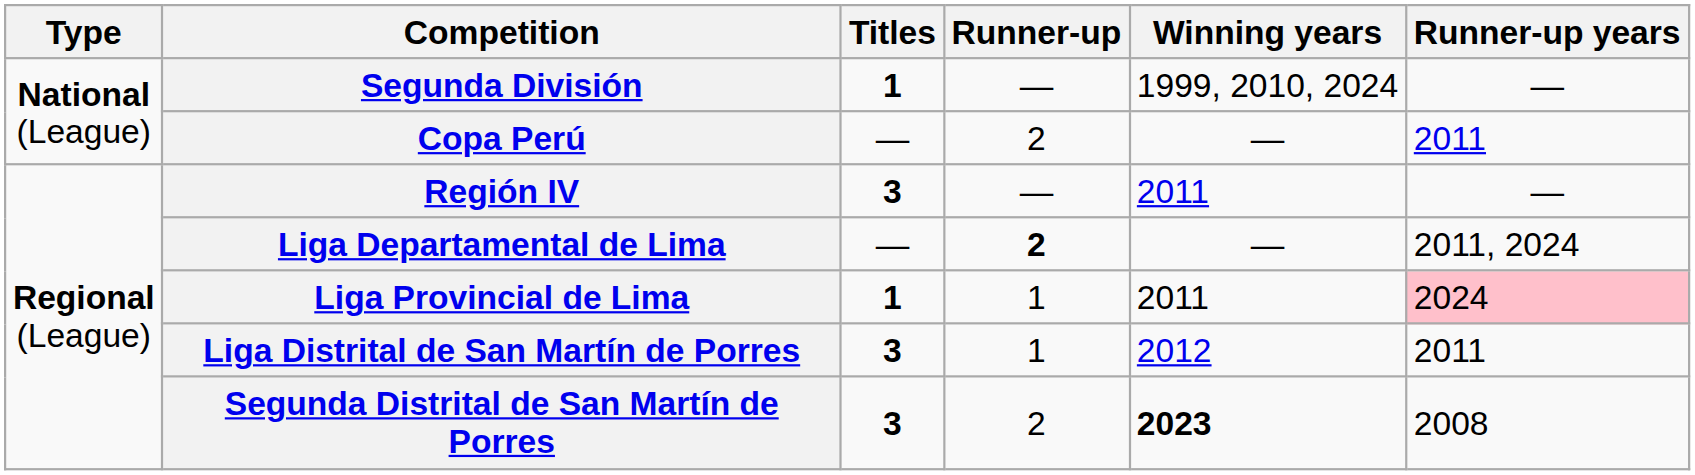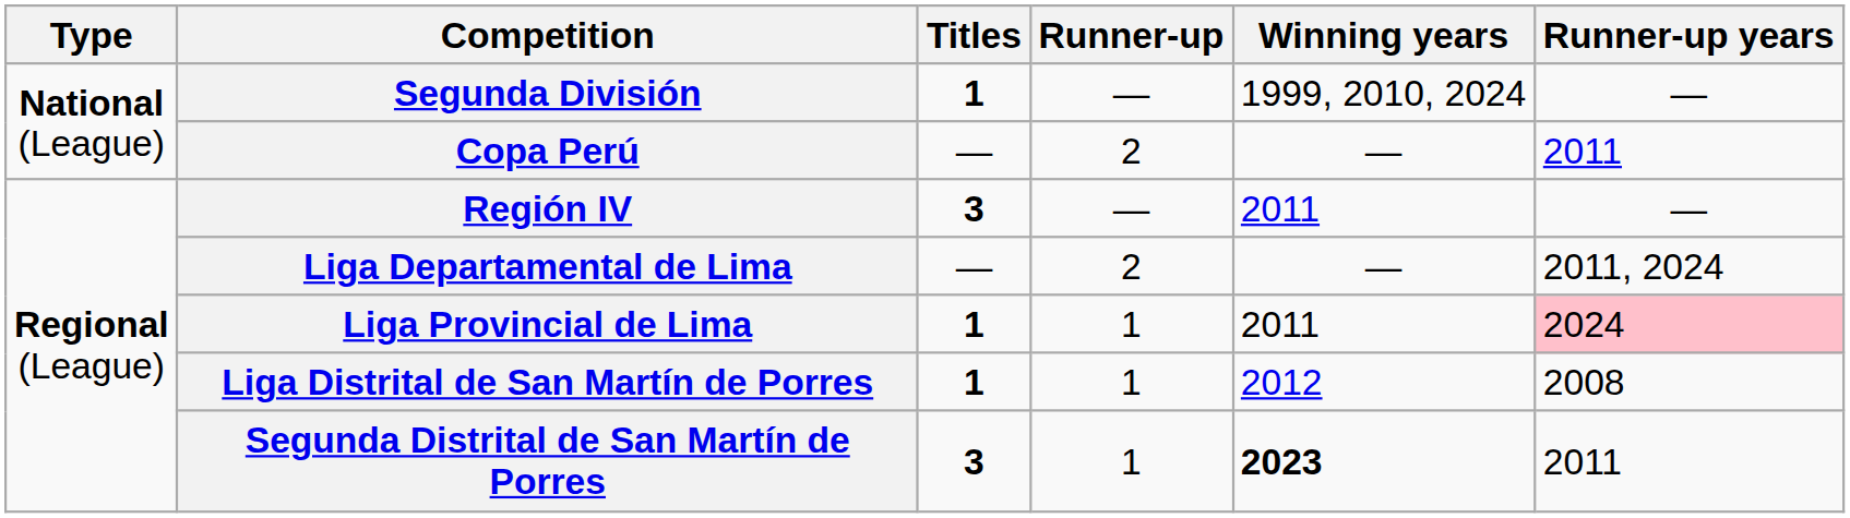 <table class="wikitable plainrowheaders" style="font-size:95%; text-align:center;">
 <tr>
 <th>Type</th>
 <th width=300px>Competition</th>
 <th>Titles</th>
 <th>Runner-up</th>
 <th>Winning years</th>
 <th>Runner-up years</th>
 </tr>
 <tr>
 <td rowspan=2><strong>National</strong><br>(League)</td>
 <th scope=col><a href='#'>Segunda División</a></th>
 <td><strong>1</strong></td>
 <td style="text-align:center;">—</td>
 <td align="left">1999, 2010, 2024</td>
 <td style="text-align:center;">—</td>
 </tr>
 <tr>
 <th scope=col><a href='#'>Copa Perú</a></th>
 <td style="text-align:center;">—</td>
 <td>2</td>
 <td style="text-align:center;">—</td>
 <td align="left"><a href='#'>2011</a></td>
 </tr>
 <tr>
 <td rowspan=5><strong>Regional</strong><br>(League)</td>
 <th scope=col><a href='#'>Región IV</a></th>
 <td><strong>3</strong></td>
 <td style="text-align:center;">—</td>
 <td align="left"><a href='#'>2011</a></td>
 <td style="text-align:center;">—</td>
 </tr>
 <tr>
 <th scope=col><a href='#'>Liga Departamental de Lima</a></th>
 <td style="text-align:center;">—</td>
-<td><strong>2</strong></td>
+<td>2</td>
 <td style="text-align:center;">—</td>
 <td align="left">2011, 2024</td>
 </tr>
 <tr>
 <th scope=col><a href='#'>Liga Provincial de Lima</a></th>
 <td><strong>1</strong></td>
 <td>1</td>
 <td align="left">2011</td>
 <td align="left" style="background: pink;">2024</td>
 </tr>
 <tr>
 <th scope=col><a href='#'>Liga Distrital de San Martín de Porres</a></th>
-<td><strong>3</strong></td>
+<td><strong>1</strong></td>
 <td>1</td>
 <td align="left"><a href='#'>2012</a></td>
-<td align="left">2011</td>
+<td align="left">2008</td>
 </tr>
 <tr>
 <th scope=col><a href='#'>Segunda Distrital de San Martín de Porres</a></th>
 <td><strong>3</strong></td>
-<td>2</td>
+<td>1</td>
 <td align="left"><strong>2023</strong></td>
-<td align="left">2008</td>
+<td align="left">2011</td>
 </tr>
 </table>
